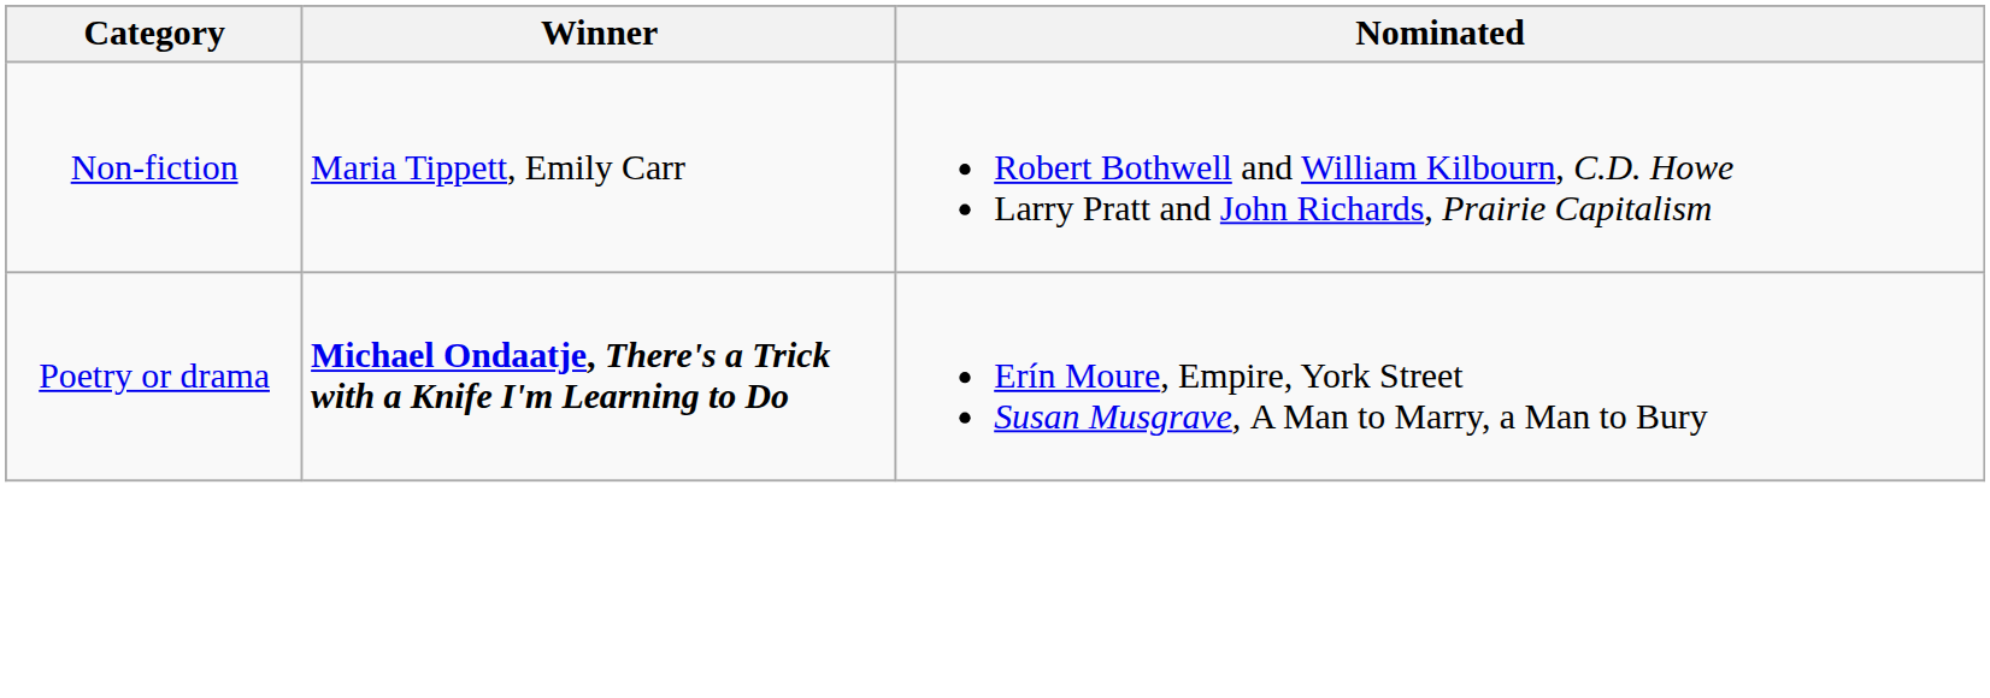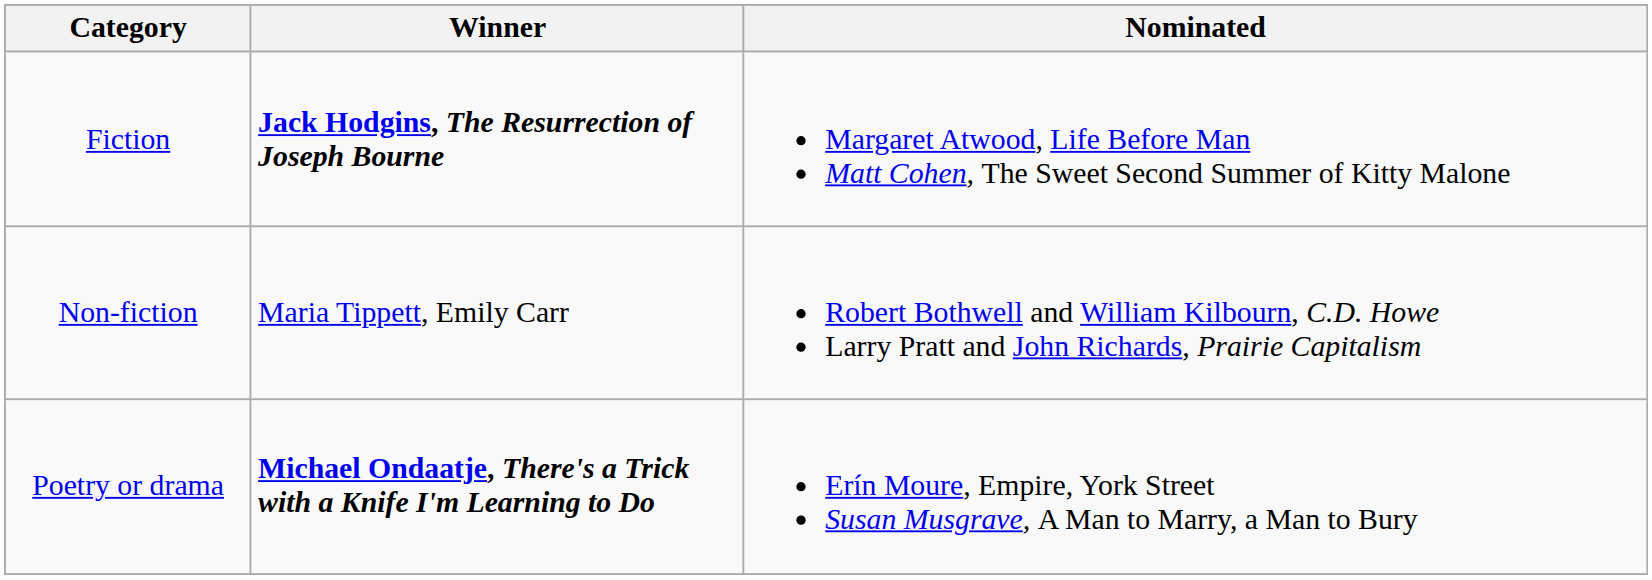 <table class="wikitable" width="100%">
 <tr>
 <th width=15%>Category</th>
 <th width=30%>Winner</th>
 <th width=55%>Nominated</th>
+</tr>
+<tr>
+<td align="center"><a href='#'>Fiction</a></td>
+<td> <strong><a href='#'>Jack Hodgins</a>, <em>The Resurrection of Joseph Bourne<strong><em></td>
+<td><br><ul><li><a href='#'>Margaret Atwood</a>, </em><a href='#'>Life Before Man</a><em></li><li><a href='#'>Matt Cohen</a>, </em>The Sweet Second Summer of Kitty Malone<em></li></ul></td>
 </tr>
 <tr>
 <td align="center"><a href='#'>Non-fiction</a></td>
 <td><strong> </strong><a href='#'>Maria Tippett</a>, </em>Emily Carr</em></strong></strong></td>
 <td><br><ul><li><a href='#'>Robert Bothwell</a> and <a href='#'>William Kilbourn</a>, <em>C.D. Howe</em></li><li>Larry Pratt and <a href='#'>John Richards</a>, <em>Prairie Capitalism</em></li></ul></td>
 </tr>
 <tr>
 <td align="center"><a href='#'>Poetry or drama</a></td>
 <td> <strong><a href='#'>Michael Ondaatje</a>, <em>There's a Trick with a Knife I'm Learning to Do<strong><em></td>
 <td><br><ul><li><a href='#'>Erín Moure</a>, </em>Empire, York Street<em></li><li><a href='#'>Susan Musgrave</a>, </em>A Man to Marry, a Man to Bury<em></li></ul></td>
 </tr>
 </table>
